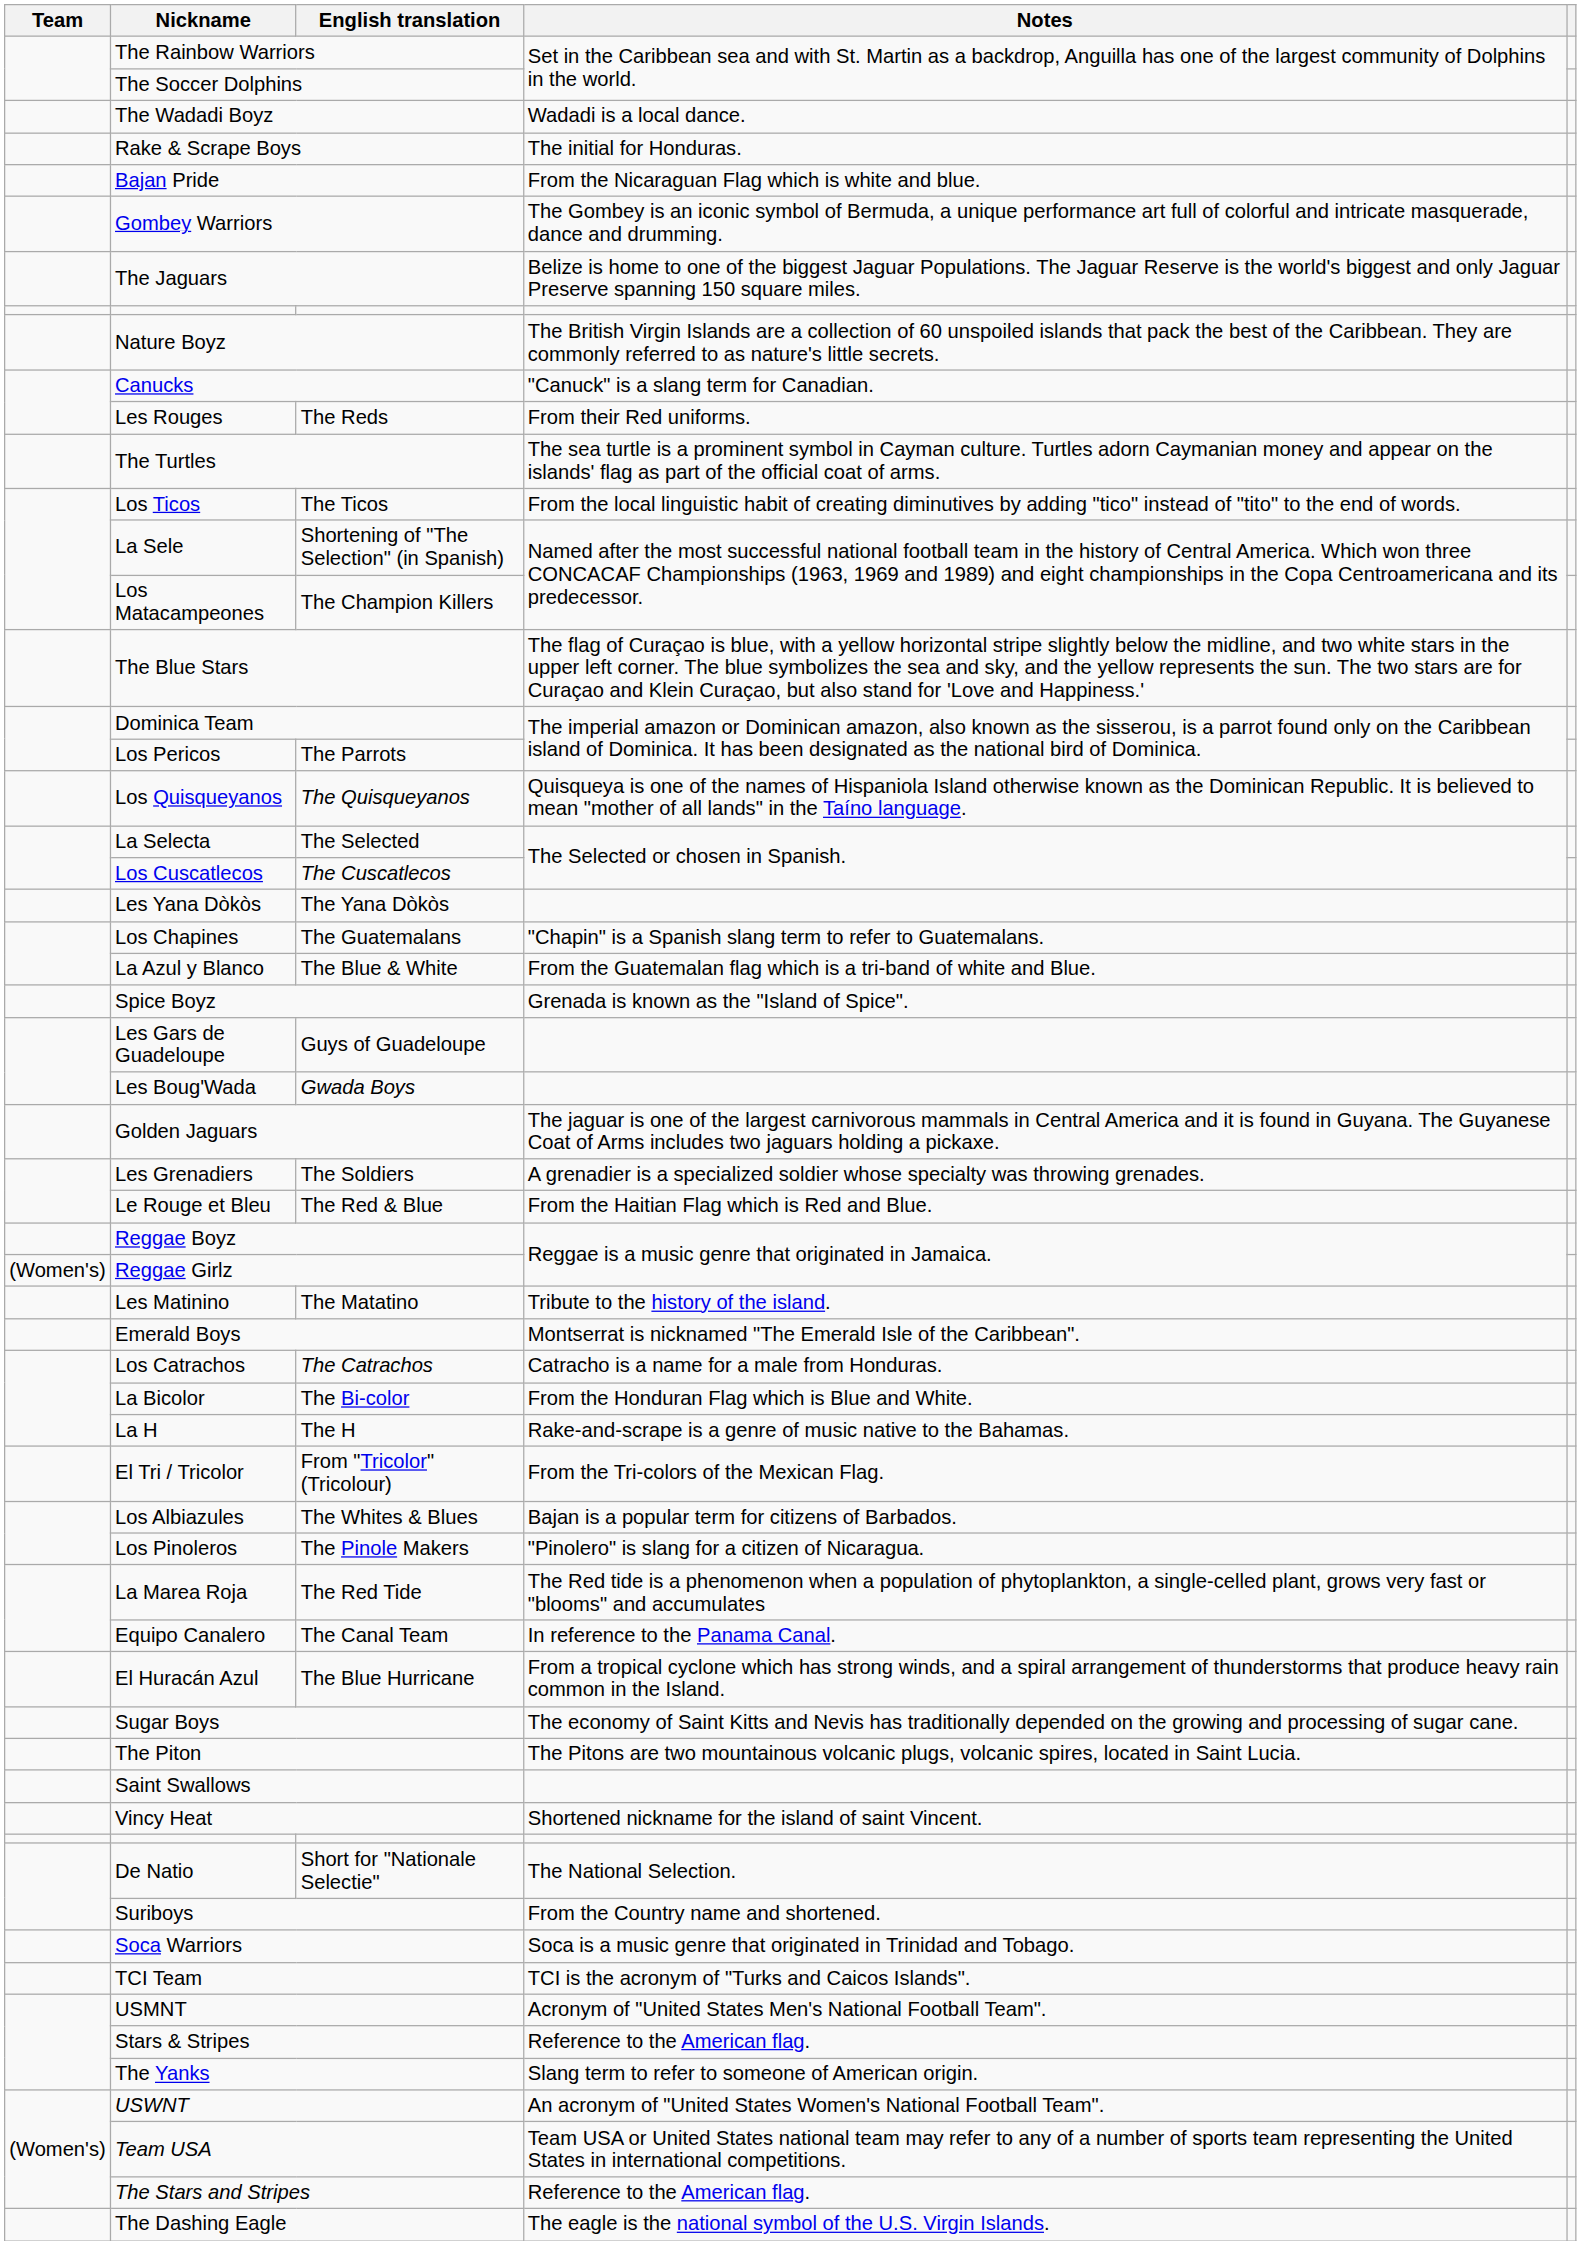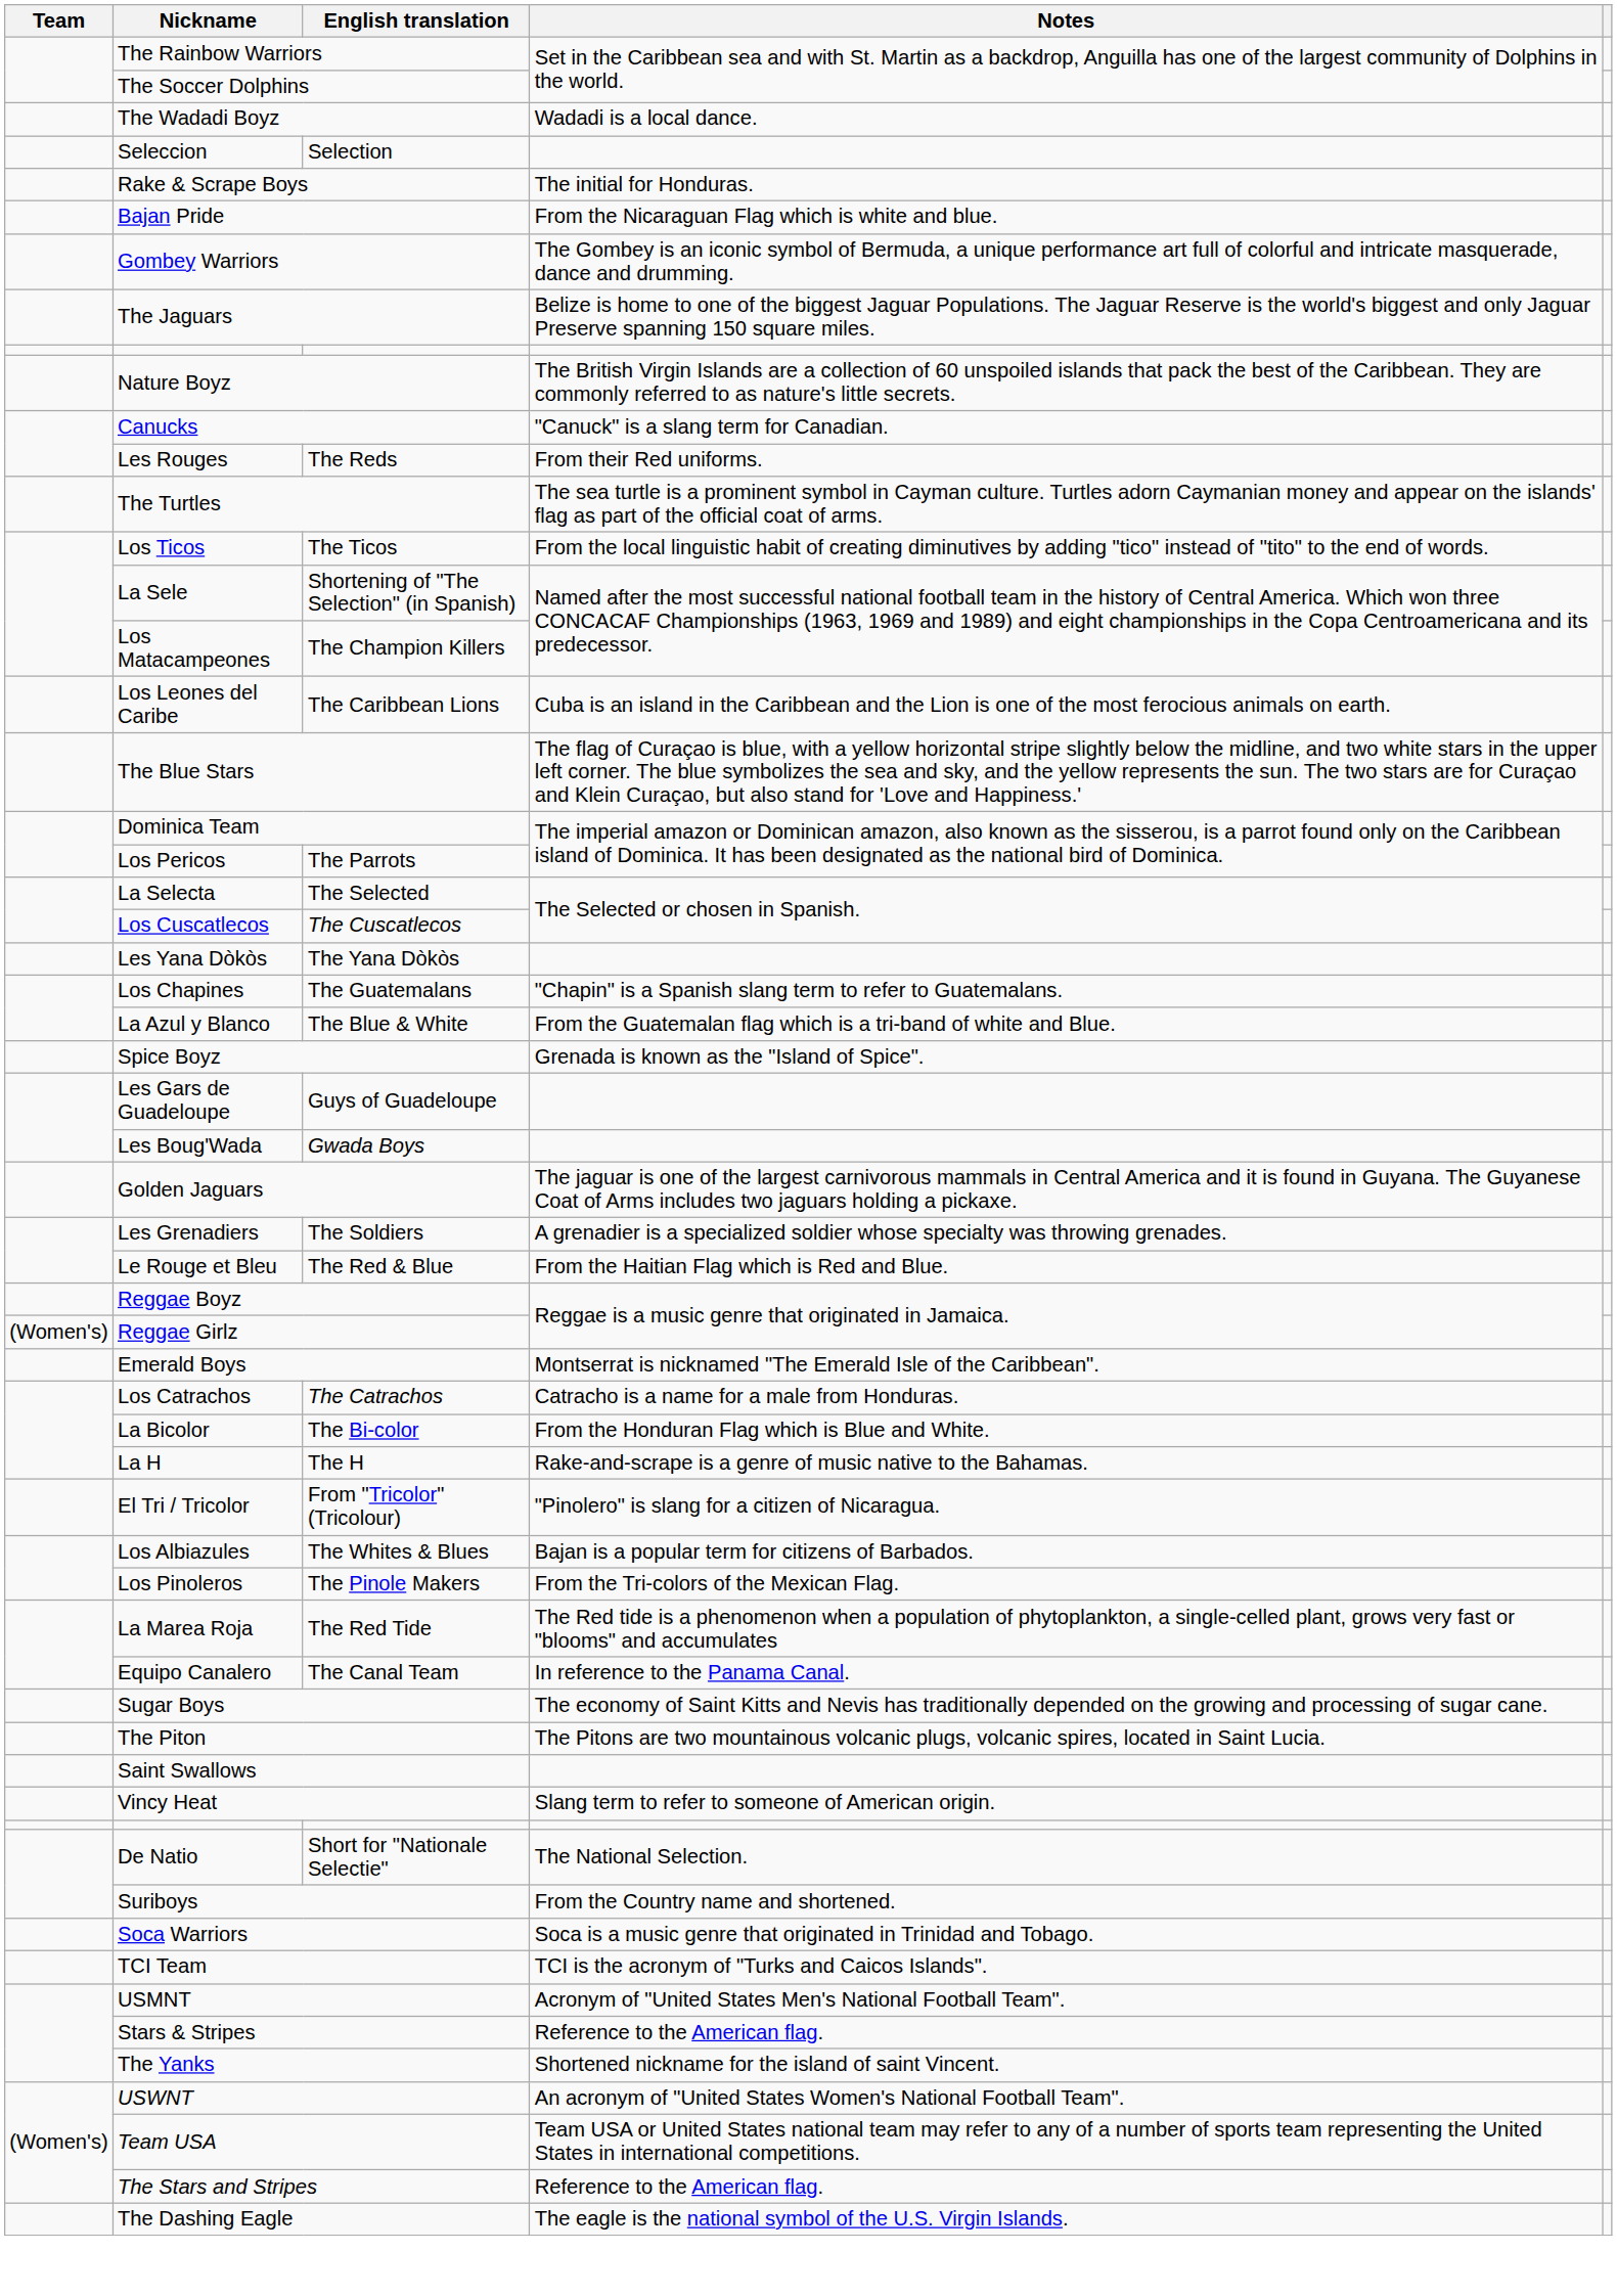 <table class="wikitable sortable">
 <tr>
 <th>Team</th>
 <th>Nickname</th>
 <th>English translation</th>
 <th>Notes</th>
 <th></th>
 </tr>
 <tr>
 <td rowspan="2"></td>
 <td colspan="2">The Rainbow Warriors</td>
 <td rowspan="2">Set in the Caribbean sea and with St. Martin as a backdrop, Anguilla has one of the largest community of Dolphins in the world.</td>
 <td></td>
 </tr>
 <tr>
 <td colspan="2">The Soccer Dolphins</td>
 <td></td>
 </tr>
 <tr>
 <td></td>
 <td colspan="2">The Wadadi Boyz</td>
 <td>Wadadi is a local dance.</td>
+<td></td>
+</tr>
+<tr>
+<td></td>
+<td>Seleccion</td>
+<td>Selection</td>
+<td></td>
 <td></td>
 </tr>
 <tr>
 <td></td>
 <td colspan="2">Rake & Scrape Boys</td>
 <td>The initial for Honduras.</td>
 <td></td>
 </tr>
 <tr>
 <td></td>
 <td colspan="2"><a href='#'>Bajan</a> Pride</td>
 <td>From the Nicaraguan Flag which is white and blue.</td>
 <td></td>
 </tr>
 <tr>
 <td></td>
 <td colspan="2"><a href='#'>Gombey</a> Warriors</td>
 <td>The Gombey is an iconic symbol of Bermuda, a unique performance art full of colorful and intricate masquerade, dance and drumming.</td>
 <td></td>
 </tr>
 <tr>
 <td></td>
 <td colspan="2">The Jaguars</td>
 <td>Belize is home to one of the biggest Jaguar Populations. The Jaguar Reserve is the world's biggest and only Jaguar Preserve spanning 150 square miles.</td>
 <td></td>
 </tr>
 <tr>
 <td></td>
 <td></td>
 <td></td>
 <td></td>
 <td></td>
 </tr>
 <tr>
 <td></td>
 <td colspan="2">Nature Boyz</td>
 <td>The British Virgin Islands are a collection of 60 unspoiled islands that pack the best of the Caribbean. They are commonly referred to as nature's little secrets.</td>
 <td></td>
 </tr>
 <tr>
 <td rowspan="2"></td>
 <td colspan="2"><a href='#'>Canucks</a></td>
 <td>"Canuck" is a slang term for Canadian.</td>
 <td></td>
 </tr>
 <tr>
 <td>Les Rouges</td>
 <td>The Reds</td>
 <td>From their Red uniforms.</td>
 <td></td>
 </tr>
 <tr>
 <td></td>
 <td colspan="2">The Turtles</td>
 <td>The sea turtle is a prominent symbol in Cayman culture. Turtles adorn Caymanian money and appear on the islands' flag as part of the official coat of arms.</td>
 <td></td>
 </tr>
 <tr>
 <td rowspan="3"></td>
 <td>Los <a href='#'>Ticos</a></td>
 <td>The Ticos</td>
 <td>From the local linguistic habit of creating diminutives by adding "tico" instead of "tito" to the end of words.</td>
 <td></td>
 </tr>
 <tr>
 <td>La Sele</td>
 <td>Shortening of "The Selection" (in Spanish)</td>
 <td rowspan="2">Named after the most successful national football team in the history of Central America. Which won three CONCACAF Championships (1963, 1969 and 1989) and eight championships in the Copa Centroamericana and its predecessor.</td>
 <td></td>
 </tr>
 <tr>
 <td>Los Matacampeones</td>
 <td>The Champion Killers</td>
 <td></td>
 </tr>
 <tr>
 <td></td>
+<td>Los Leones del Caribe</td>
+<td>The Caribbean Lions</td>
+<td>Cuba is an island in the Caribbean and the Lion is one of the most ferocious animals on earth.</td>
+<td></td>
+</tr>
+<tr>
+<td></td>
 <td colspan="2">The Blue Stars</td>
 <td>The flag of Curaçao is blue, with a yellow horizontal stripe slightly below the midline, and two white stars in the upper left corner. The blue symbolizes the sea and sky, and the yellow represents the sun. The two stars are for Curaçao and Klein Curaçao, but also stand for 'Love and Happiness.'</td>
 <td></td>
 </tr>
 <tr>
 <td rowspan="2"></td>
 <td colspan="2">Dominica Team</td>
 <td rowspan="2">The imperial amazon or Dominican amazon, also known as the sisserou, is a parrot found only on the Caribbean island of Dominica. It has been designated as the national bird of Dominica.</td>
 <td></td>
 </tr>
 <tr>
 <td>Los Pericos</td>
 <td>The Parrots</td>
-<td></td>
-</tr>
-<tr>
-<td></td>
-<td>Los <a href='#'>Quisqueyanos</a></td>
-<td><em>The Quisqueyanos</em></td>
-<td>Quisqueya is one of the names of Hispaniola Island otherwise known as the Dominican Republic. It is believed to mean "mother of all lands" in the <a href='#'>Taíno language</a>.</td>
 <td></td>
 </tr>
 <tr>
 <td rowspan="2"></td>
 <td>La Selecta</td>
 <td>The Selected</td>
 <td rowspan="2">The Selected or chosen in Spanish.</td>
 <td></td>
 </tr>
 <tr>
 <td><a href='#'>Los Cuscatlecos</a></td>
 <td><em>The Cuscatlecos</em></td>
 <td></td>
 </tr>
 <tr>
 <td></td>
 <td>Les Yana Dòkòs</td>
 <td>The Yana Dòkòs</td>
 <td></td>
 <td></td>
 </tr>
 <tr>
 <td rowspan="2"></td>
 <td>Los Chapines</td>
 <td>The Guatemalans</td>
 <td>"Chapin" is a Spanish slang term to refer to Guatemalans.</td>
 <td></td>
 </tr>
 <tr>
 <td>La Azul y Blanco</td>
 <td>The Blue & White</td>
 <td>From the Guatemalan flag which is a tri-band of white and Blue.</td>
 <td></td>
 </tr>
 <tr>
 <td></td>
 <td colspan="2">Spice Boyz</td>
 <td>Grenada is known as the "Island of Spice".</td>
 <td></td>
 </tr>
 <tr>
 <td rowspan="2"></td>
 <td>Les Gars de Guadeloupe</td>
 <td>Guys of Guadeloupe</td>
 <td></td>
 <td></td>
 </tr>
 <tr>
 <td>Les Boug'Wada</td>
 <td><em>Gwada Boys</em></td>
 <td></td>
 <td></td>
 </tr>
 <tr>
 <td></td>
 <td colspan="2">Golden Jaguars</td>
 <td>The jaguar is one of the largest carnivorous mammals in Central America and it is found in Guyana. The Guyanese Coat of Arms includes two jaguars holding a pickaxe.</td>
 <td></td>
 </tr>
 <tr>
 <td rowspan="2"></td>
 <td>Les Grenadiers</td>
 <td>The Soldiers</td>
 <td>A grenadier is a specialized soldier whose specialty was throwing grenades.</td>
 <td></td>
 </tr>
 <tr>
 <td>Le Rouge et Bleu</td>
 <td>The Red & Blue</td>
 <td>From the Haitian Flag which is Red and Blue.</td>
 <td></td>
 </tr>
 <tr>
 <td></td>
 <td colspan="2"><a href='#'>Reggae</a> Boyz</td>
 <td rowspan="2">Reggae is a music genre that originated in Jamaica.</td>
 <td></td>
 </tr>
 <tr>
 <td> (Women's)</td>
 <td colspan="2"><a href='#'>Reggae</a> Girlz</td>
 <td></td>
 </tr>
 <tr>
 <td></td>
-<td>Les Matinino</td>
-<td>The Matatino</td>
-<td>Tribute to the <a href='#'>history of the island</a>.</td>
-<td></td>
-</tr>
-<tr>
-<td></td>
 <td colspan="2">Emerald Boys</td>
 <td>Montserrat is nicknamed "The Emerald Isle of the Caribbean".</td>
 <td></td>
 </tr>
 <tr>
 <td rowspan="3"></td>
 <td>Los Catrachos</td>
 <td><em>The Catrachos</em></td>
 <td>Catracho is a name for a male from Honduras.</td>
 <td></td>
 </tr>
 <tr>
 <td>La Bicolor</td>
 <td>The <a href='#'>Bi-color</a></td>
 <td>From the Honduran Flag which is Blue and White.</td>
 <td></td>
 </tr>
 <tr>
 <td>La H</td>
 <td>The H</td>
 <td>Rake-and-scrape is a genre of music native to the Bahamas.</td>
 <td></td>
 </tr>
 <tr>
 <td></td>
 <td>El Tri / Tricolor</td>
 <td>From "<a href='#'>Tricolor</a>" (Tricolour)</td>
-<td>From the Tri-colors of the Mexican Flag.</td>
+<td>"Pinolero" is slang for a citizen of Nicaragua.</td>
 <td></td>
 </tr>
 <tr>
 <td rowspan="2"></td>
 <td>Los Albiazules</td>
 <td>The Whites & Blues</td>
 <td>Bajan is a popular term for citizens of Barbados.</td>
 <td></td>
 </tr>
 <tr>
 <td>Los Pinoleros</td>
 <td>The <a href='#'>Pinole</a> Makers</td>
-<td>"Pinolero" is slang for a citizen of Nicaragua.</td>
+<td>From the Tri-colors of the Mexican Flag.</td>
 <td></td>
 </tr>
 <tr>
 <td rowspan="2"></td>
 <td>La Marea Roja</td>
 <td>The Red Tide</td>
 <td>The Red tide is a phenomenon when a population of phytoplankton, a single-celled plant, grows very fast or "blooms" and accumulates</td>
 <td></td>
 </tr>
 <tr>
 <td>Equipo Canalero</td>
 <td>The Canal Team</td>
 <td>In reference to the <a href='#'>Panama Canal</a>.</td>
-<td></td>
-</tr>
-<tr>
-<td></td>
-<td>El Huracán Azul</td>
-<td>The Blue Hurricane</td>
-<td>From a tropical cyclone which has strong winds, and a spiral arrangement of thunderstorms that produce heavy rain common in the Island.</td>
 <td></td>
 </tr>
 <tr>
 <td></td>
 <td colspan="2">Sugar Boys</td>
 <td>The economy of Saint Kitts and Nevis has traditionally depended on the growing and processing of sugar cane.</td>
 <td></td>
 </tr>
 <tr>
 <td></td>
 <td colspan="2">The Piton</td>
 <td>The Pitons are two mountainous volcanic plugs, volcanic spires, located in Saint Lucia.</td>
 <td></td>
 </tr>
 <tr>
 <td></td>
 <td colspan="2">Saint Swallows</td>
 <td></td>
 <td></td>
 </tr>
 <tr>
 <td></td>
 <td colspan="2">Vincy Heat</td>
-<td>Shortened nickname for the island of saint Vincent.</td>
+<td>Slang term to refer to someone of American origin.</td>
 <td></td>
 </tr>
 <tr>
 <td></td>
 <td></td>
 <td></td>
 <td></td>
 <td></td>
 </tr>
 <tr>
 <td rowspan="2"></td>
 <td>De Natio</td>
 <td>Short for "Nationale Selectie"</td>
 <td>The National Selection.</td>
 <td></td>
 </tr>
 <tr>
 <td colspan="2">Suriboys</td>
 <td>From the Country name and shortened.</td>
 <td></td>
 </tr>
 <tr>
 <td></td>
 <td colspan="2"><a href='#'>Soca</a> Warriors</td>
 <td>Soca is a music genre that originated in Trinidad and Tobago.</td>
 <td></td>
 </tr>
 <tr>
 <td></td>
 <td colspan="2">TCI Team</td>
 <td>TCI is the acronym of "Turks and Caicos Islands".</td>
 <td></td>
 </tr>
 <tr>
 <td rowspan="3"></td>
 <td colspan="2">USMNT</td>
 <td>Acronym of "United States Men's National Football Team".</td>
 <td></td>
 </tr>
 <tr>
 <td colspan="2">Stars & Stripes</td>
 <td>Reference to the <a href='#'>American flag</a>.</td>
 <td></td>
 </tr>
 <tr>
 <td colspan="2">The <a href='#'>Yanks</a></td>
-<td>Slang term to refer to someone of American origin.</td>
+<td>Shortened nickname for the island of saint Vincent.</td>
 <td></td>
 </tr>
 <tr>
 <td rowspan="3"> (Women's)</td>
 <td colspan="2"><em>USWNT</em></td>
 <td>An acronym of "United States Women's National Football Team".</td>
 <td></td>
 </tr>
 <tr>
 <td colspan="2"><em>Team USA</em></td>
 <td>Team USA or United States national team may refer to any of a number of sports team representing the United States in international competitions.</td>
 <td></td>
 </tr>
 <tr>
 <td colspan="2"><em>The Stars and Stripes</em></td>
 <td>Reference to the <a href='#'>American flag</a>.</td>
 <td></td>
 </tr>
 <tr>
 <td></td>
 <td colspan="2">The Dashing Eagle</td>
 <td>The eagle is the <a href='#'>national symbol of the U.S. Virgin Islands</a>.</td>
 <td></td>
 </tr>
 </table>
